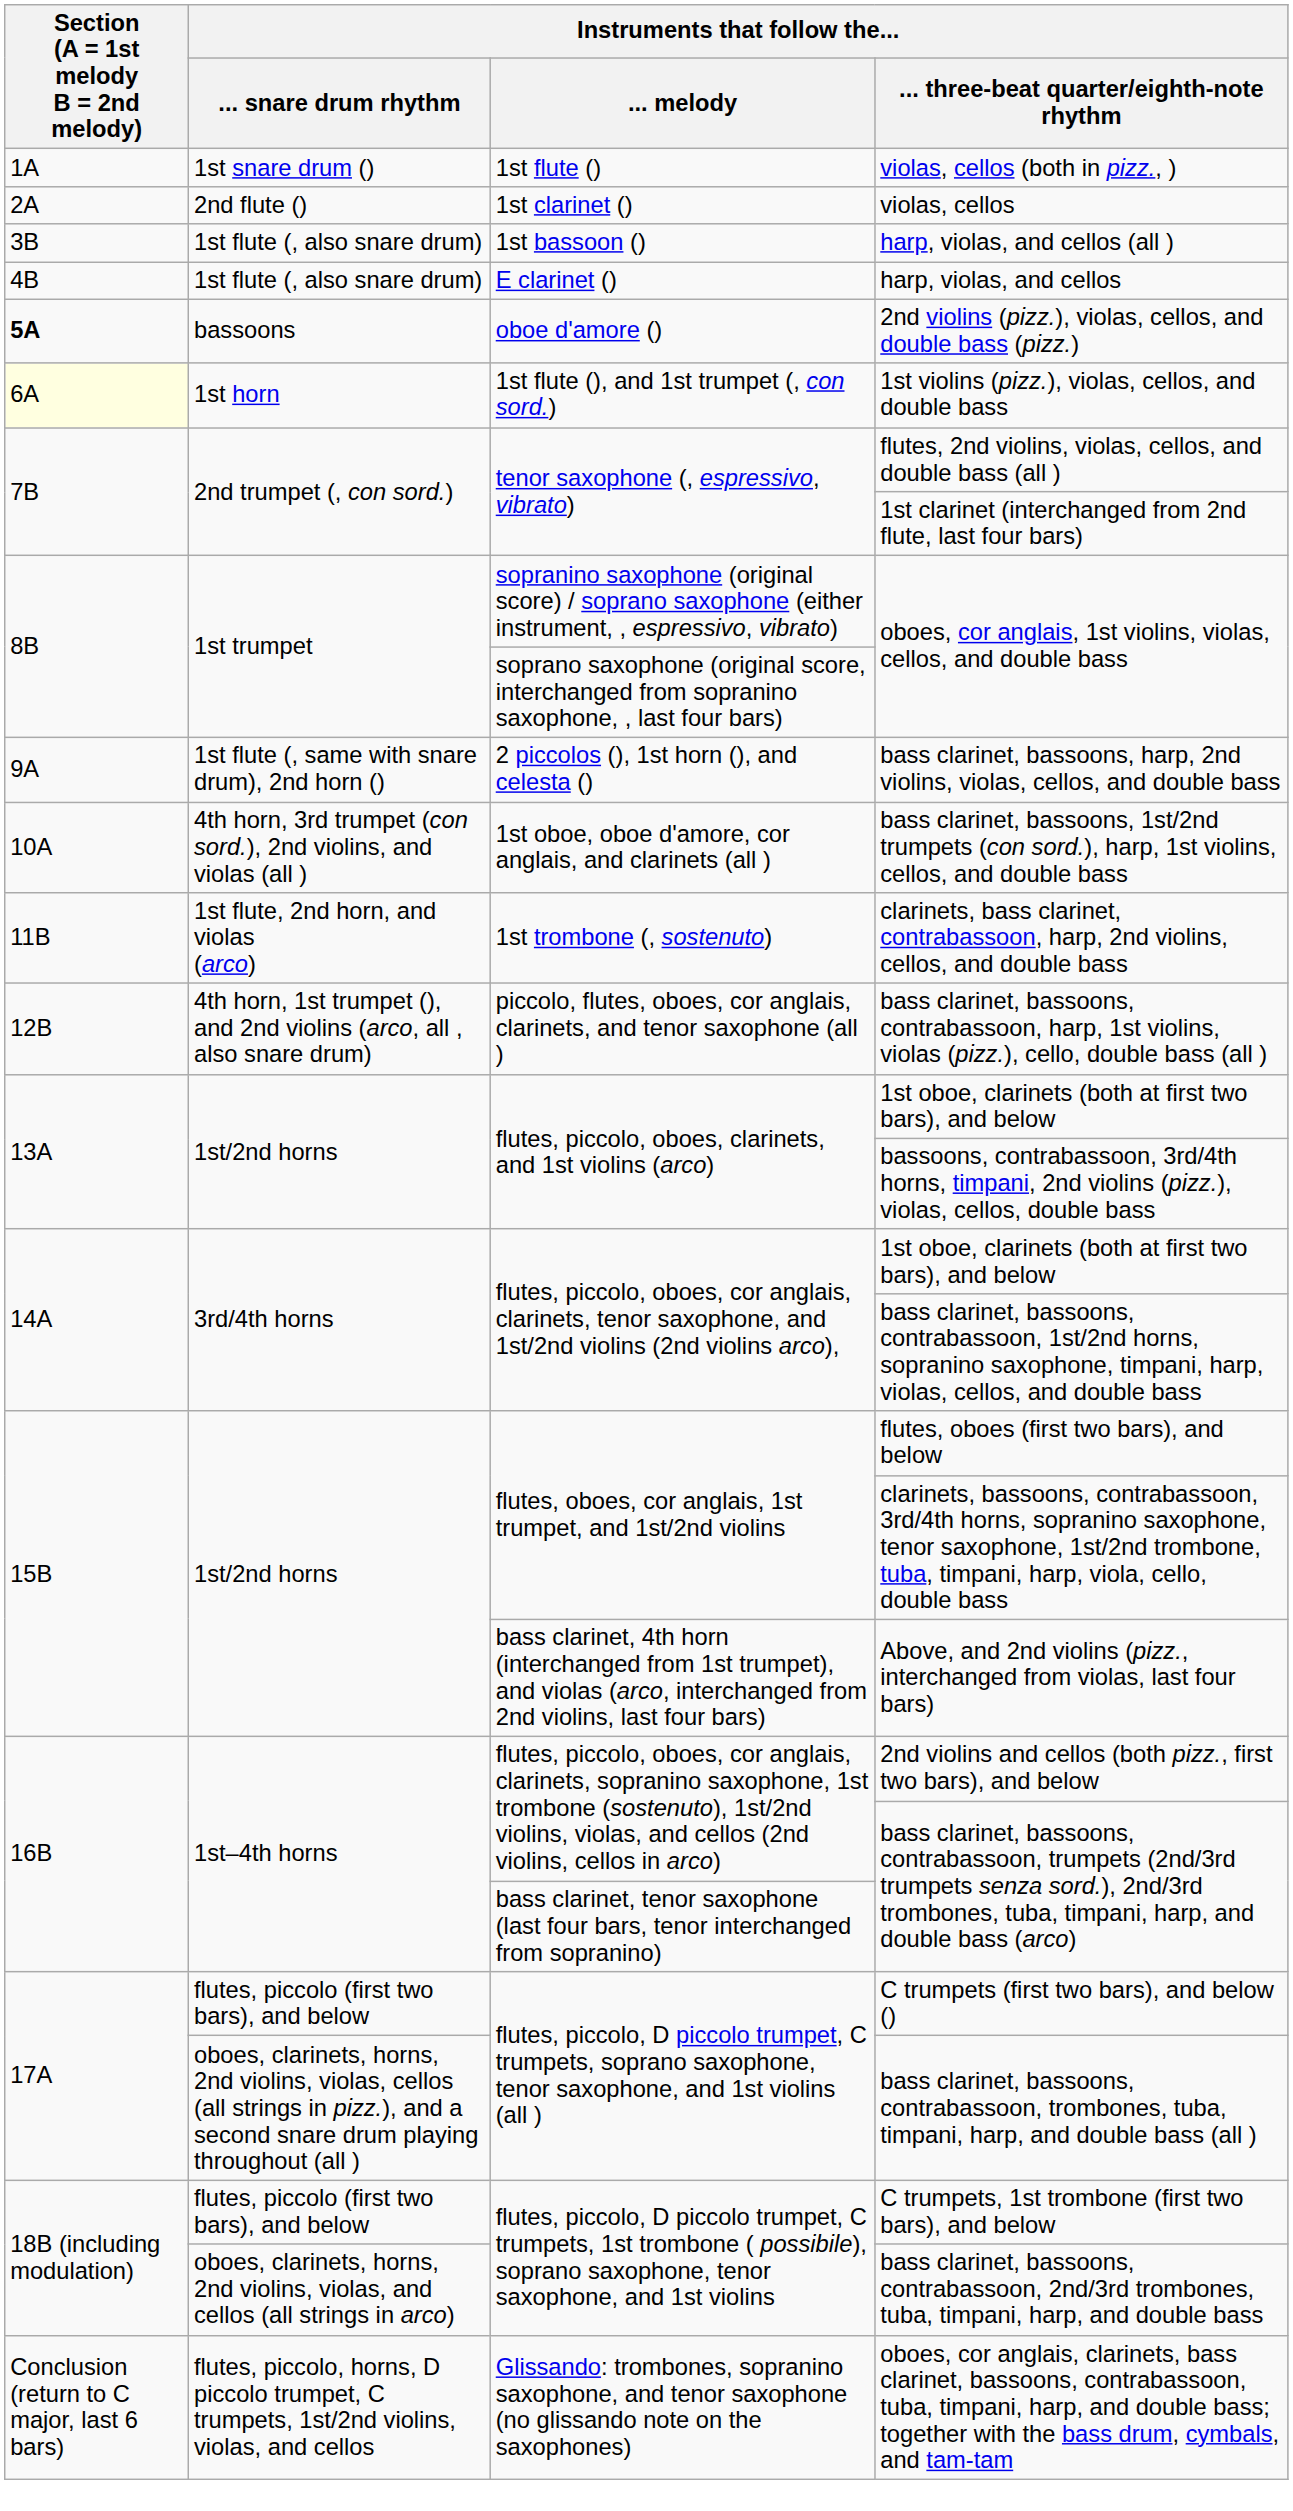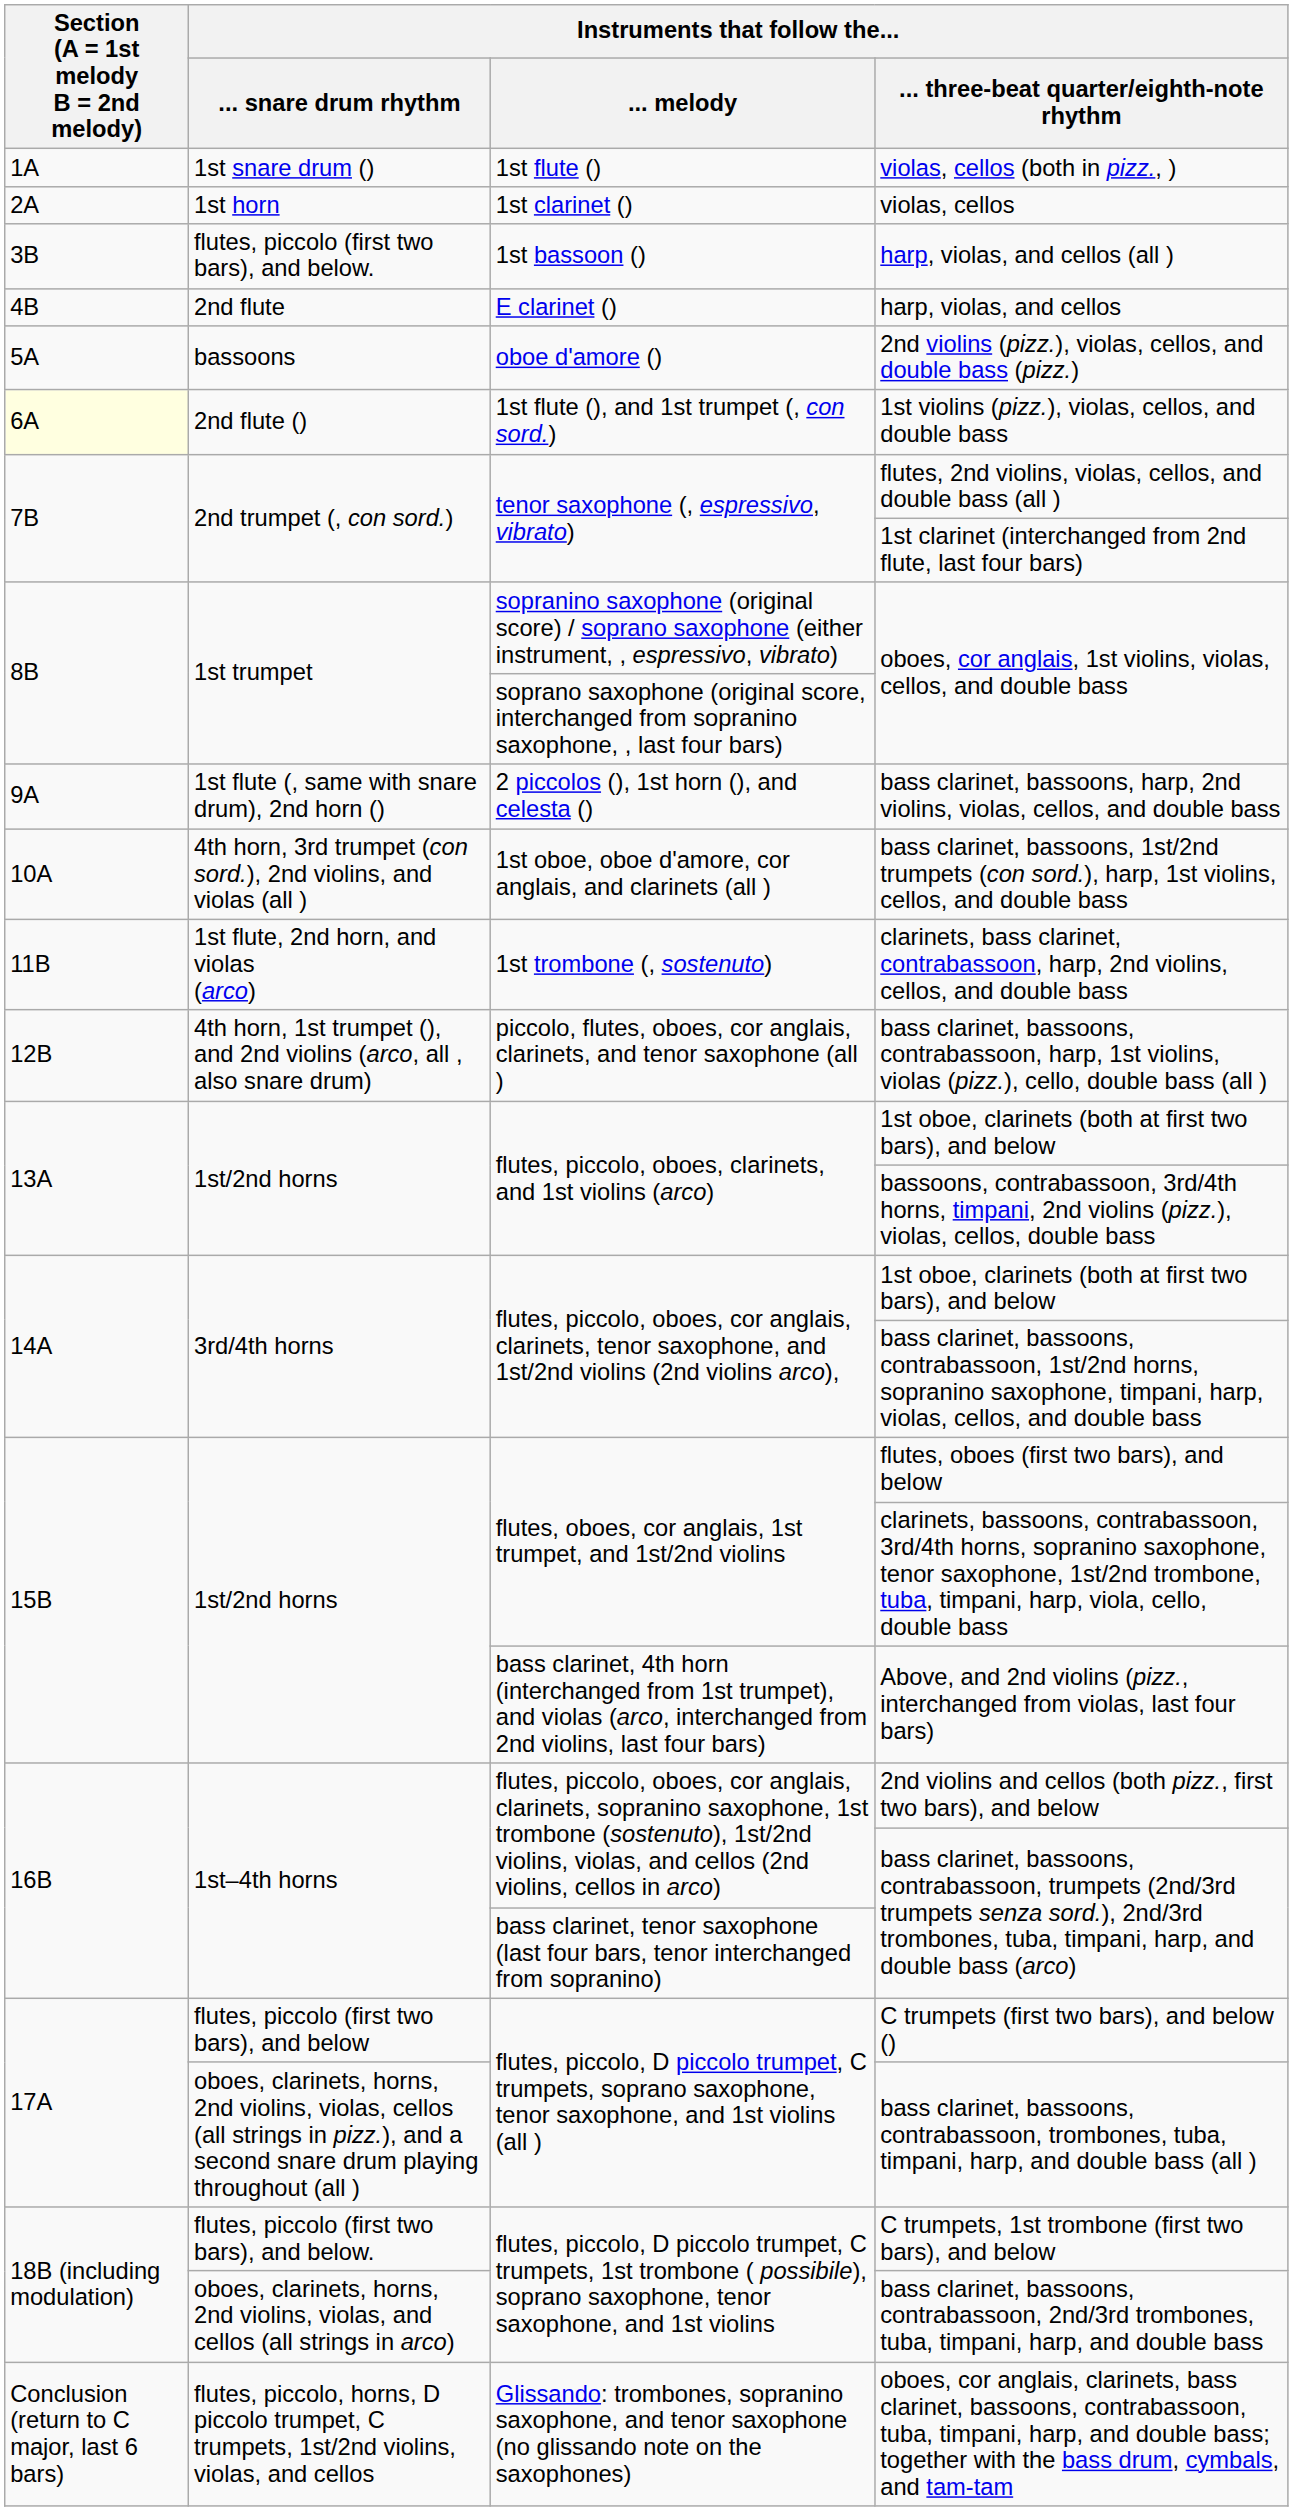 <table class="wikitable">
 <tr>
 <th rowspan="2">Section <br> (A = 1st melody <br> B = 2nd melody)</th>
 <th colspan="3">Instruments that follow the...</th>
 </tr>
 <tr>
 <th>... snare drum rhythm</th>
 <th>... melody</th>
 <th>... three-beat quarter/eighth-note rhythm</th>
 </tr>
 <tr>
 <td>1A</td>
 <td>1st <a href='#'>snare drum</a> ()</td>
 <td>1st <a href='#'>flute</a> ()</td>
 <td><a href='#'>violas</a>, <a href='#'>cellos</a> (both in <em><a href='#'>pizz.</a></em>, )</td>
 </tr>
 <tr>
 <td>2A</td>
-<td>2nd flute ()</td>
+<td>1st <a href='#'>horn</a></td>
 <td>1st <a href='#'>clarinet</a> ()</td>
 <td>violas, cellos</td>
 </tr>
 <tr>
 <td>3B</td>
-<td>1st flute (, also snare drum)</td>
+<td>flutes, piccolo (first two bars), and below.</td>
 <td>1st <a href='#'>bassoon</a> ()</td>
 <td><a href='#'>harp</a>, violas, and cellos (all )</td>
 </tr>
 <tr>
 <td>4B</td>
-<td>1st flute (, also snare drum)</td>
+<td>2nd flute</td>
 <td><a href='#'>E clarinet</a> ()</td>
 <td>harp, violas, and cellos</td>
 </tr>
 <tr>
-<td><strong>5A</strong></td>
+<td>5A</td>
 <td>bassoons</td>
 <td><a href='#'>oboe d'amore</a> ()</td>
 <td>2nd <a href='#'>violins</a> (<em>pizz.</em>), violas, cellos, and <a href='#'>double bass</a> (<em>pizz.</em>)</td>
 </tr>
 <tr>
 <td style="background: lightyellow;">6A</td>
-<td>1st <a href='#'>horn</a></td>
+<td>2nd flute ()</td>
 <td>1st flute (), and 1st trumpet (, <a href='#'><em>con sord.</em></a>)</td>
 <td>1st violins (<em>pizz.</em>), violas, cellos, and double bass</td>
 </tr>
 <tr>
 <td rowspan="2">7B</td>
 <td rowspan="2">2nd trumpet (, <em>con sord.</em>)</td>
 <td rowspan="2"><a href='#'>tenor saxophone</a> (, <em><a href='#'>espressivo</a></em>, <em><a href='#'>vibrato</a></em>)</td>
 <td rowspan="1">flutes, 2nd violins, violas, cellos, and double bass (all )</td>
 </tr>
 <tr>
 <td>1st clarinet (interchanged from 2nd flute, last four bars)</td>
 </tr>
 <tr>
 <td rowspan="2">8B</td>
 <td rowspan="2">1st trumpet</td>
 <td><a href='#'>sopranino saxophone</a> (original score) / <a href='#'>soprano saxophone</a> (either instrument, , <em>espressivo</em>, <em>vibrato</em>)</td>
 <td rowspan="2">oboes, <a href='#'>cor anglais</a>, 1st violins, violas, cellos, and double bass</td>
 </tr>
 <tr>
 <td>soprano saxophone (original score, interchanged from sopranino saxophone, , last four bars)</td>
 </tr>
 <tr>
 <td>9A</td>
 <td>1st flute (, same with snare drum), 2nd horn ()</td>
 <td>2 <a href='#'>piccolos</a> (), 1st horn (), and <a href='#'>celesta</a> ()</td>
 <td>bass clarinet, bassoons, harp, 2nd violins, violas, cellos, and double bass</td>
 </tr>
 <tr>
 <td>10A</td>
 <td>4th horn, 3rd trumpet (<em>con sord.</em>), 2nd violins, and violas (all )</td>
 <td>1st oboe, oboe d'amore, cor anglais, and clarinets (all )</td>
 <td>bass clarinet, bassoons, 1st/2nd trumpets (<em>con sord.</em>), harp, 1st violins, cellos, and double bass</td>
 </tr>
 <tr>
 <td>11B</td>
 <td>1st flute, 2nd horn, and violas<br>(<em><a href='#'>arco</a></em>)</td>
 <td>1st <a href='#'>trombone</a> (, <em><a href='#'>sostenuto</a></em>)</td>
 <td>clarinets, bass clarinet, <a href='#'>contrabassoon</a>, harp, 2nd violins, cellos, and double bass</td>
 </tr>
 <tr>
 <td>12B</td>
 <td>4th horn, 1st trumpet (), and 2nd violins (<em>arco</em>, all , also snare drum)</td>
 <td>piccolo, flutes, oboes, cor anglais, clarinets, and tenor saxophone (all )</td>
 <td>bass clarinet, bassoons, contrabassoon, harp, 1st violins, violas (<em>pizz.</em>), cello, double bass (all )</td>
 </tr>
 <tr>
 <td rowspan="2">13A</td>
 <td rowspan="2">1st/2nd horns</td>
 <td rowspan="2">flutes, piccolo, oboes, clarinets, and 1st violins (<em>arco</em>)</td>
 <td>1st oboe, clarinets (both at first two bars), and below</td>
 </tr>
 <tr>
 <td>bassoons, contrabassoon, 3rd/4th horns, <a href='#'>timpani</a>, 2nd violins (<em>pizz.</em>), violas, cellos, double bass</td>
 </tr>
 <tr>
 <td rowspan="2">14A</td>
 <td rowspan="2">3rd/4th horns</td>
 <td rowspan="2">flutes, piccolo, oboes, cor anglais, clarinets, tenor saxophone, and 1st/2nd violins (2nd violins <em>arco</em>),</td>
 <td>1st oboe, clarinets (both at first two bars), and below</td>
 </tr>
 <tr>
 <td>bass clarinet, bassoons, contrabassoon, 1st/2nd horns, sopranino saxophone, timpani, harp, violas, cellos, and double bass</td>
 </tr>
 <tr>
 <td rowspan="3">15B</td>
 <td rowspan="3">1st/2nd horns</td>
 <td rowspan="2">flutes, oboes, cor anglais, 1st trumpet, and 1st/2nd violins</td>
 <td>flutes, oboes (first two bars), and below</td>
 </tr>
 <tr>
 <td>clarinets, bassoons, contrabassoon, 3rd/4th horns, sopranino saxophone, tenor saxophone, 1st/2nd trombone, <a href='#'>tuba</a>, timpani, harp, viola, cello, double bass</td>
 </tr>
 <tr>
 <td>bass clarinet, 4th horn (interchanged from 1st trumpet), and violas (<em>arco</em>, interchanged from 2nd violins, last four bars)</td>
 <td>Above, and 2nd violins (<em>pizz.</em>, interchanged from violas, last four bars)</td>
 </tr>
 <tr>
 <td rowspan="3">16B</td>
 <td rowspan="3">1st–4th horns</td>
 <td rowspan="2">flutes, piccolo, oboes, cor anglais, clarinets, sopranino saxophone, 1st trombone (<em>sostenuto</em>), 1st/2nd violins, violas, and cellos (2nd violins, cellos in <em>arco</em>)</td>
 <td>2nd violins and cellos (both <em>pizz.</em>, first two bars), and below</td>
 </tr>
 <tr>
 <td rowspan="2">bass clarinet, bassoons, contrabassoon, trumpets (2nd/3rd trumpets <em>senza sord.</em>), 2nd/3rd trombones, tuba, timpani, harp, and double bass (<em>arco</em>)</td>
 </tr>
 <tr>
 <td>bass clarinet, tenor saxophone (last four bars, tenor interchanged from sopranino)</td>
 </tr>
 <tr>
 <td rowspan="2">17A</td>
 <td>flutes, piccolo (first two bars), and below</td>
 <td rowspan="2">flutes, piccolo, D <a href='#'>piccolo trumpet</a>, C trumpets, soprano saxophone, tenor saxophone, and 1st violins (all )</td>
 <td>C trumpets (first two bars), and below ()</td>
 </tr>
 <tr>
 <td>oboes, clarinets, horns, 2nd violins, violas, cellos (all strings in <em>pizz.</em>), and a second snare drum playing throughout (all )</td>
 <td>bass clarinet, bassoons, contrabassoon, trombones, tuba, timpani, harp, and double bass (all )</td>
 </tr>
 <tr>
 <td rowspan="2">18B (including modulation)</td>
-<td>flutes, piccolo (first two bars), and below</td>
+<td>flutes, piccolo (first two bars), and below.</td>
 <td rowspan="2">flutes, piccolo, D piccolo trumpet, C trumpets, 1st trombone (<em> possibile</em>), soprano saxophone, tenor saxophone, and 1st violins</td>
 <td>C trumpets, 1st trombone (first two bars), and below</td>
 </tr>
 <tr>
 <td>oboes, clarinets, horns, 2nd violins, violas, and cellos (all strings in <em>arco</em>)</td>
 <td>bass clarinet, bassoons, contrabassoon, 2nd/3rd trombones, tuba, timpani, harp, and double bass</td>
 </tr>
 <tr>
 <td>Conclusion (return to C major, last 6 bars)</td>
 <td>flutes, piccolo, horns, D piccolo trumpet, C trumpets, 1st/2nd violins, violas, and cellos</td>
 <td><a href='#'>Glissando</a>: trombones, sopranino saxophone, and tenor saxophone (no glissando note on the saxophones)</td>
 <td>oboes, cor anglais, clarinets, bass clarinet, bassoons, contrabassoon, tuba, timpani, harp, and double bass; together with the <a href='#'>bass drum</a>, <a href='#'>cymbals</a>, and <a href='#'>tam-tam</a></td>
 </tr>
 </table>
